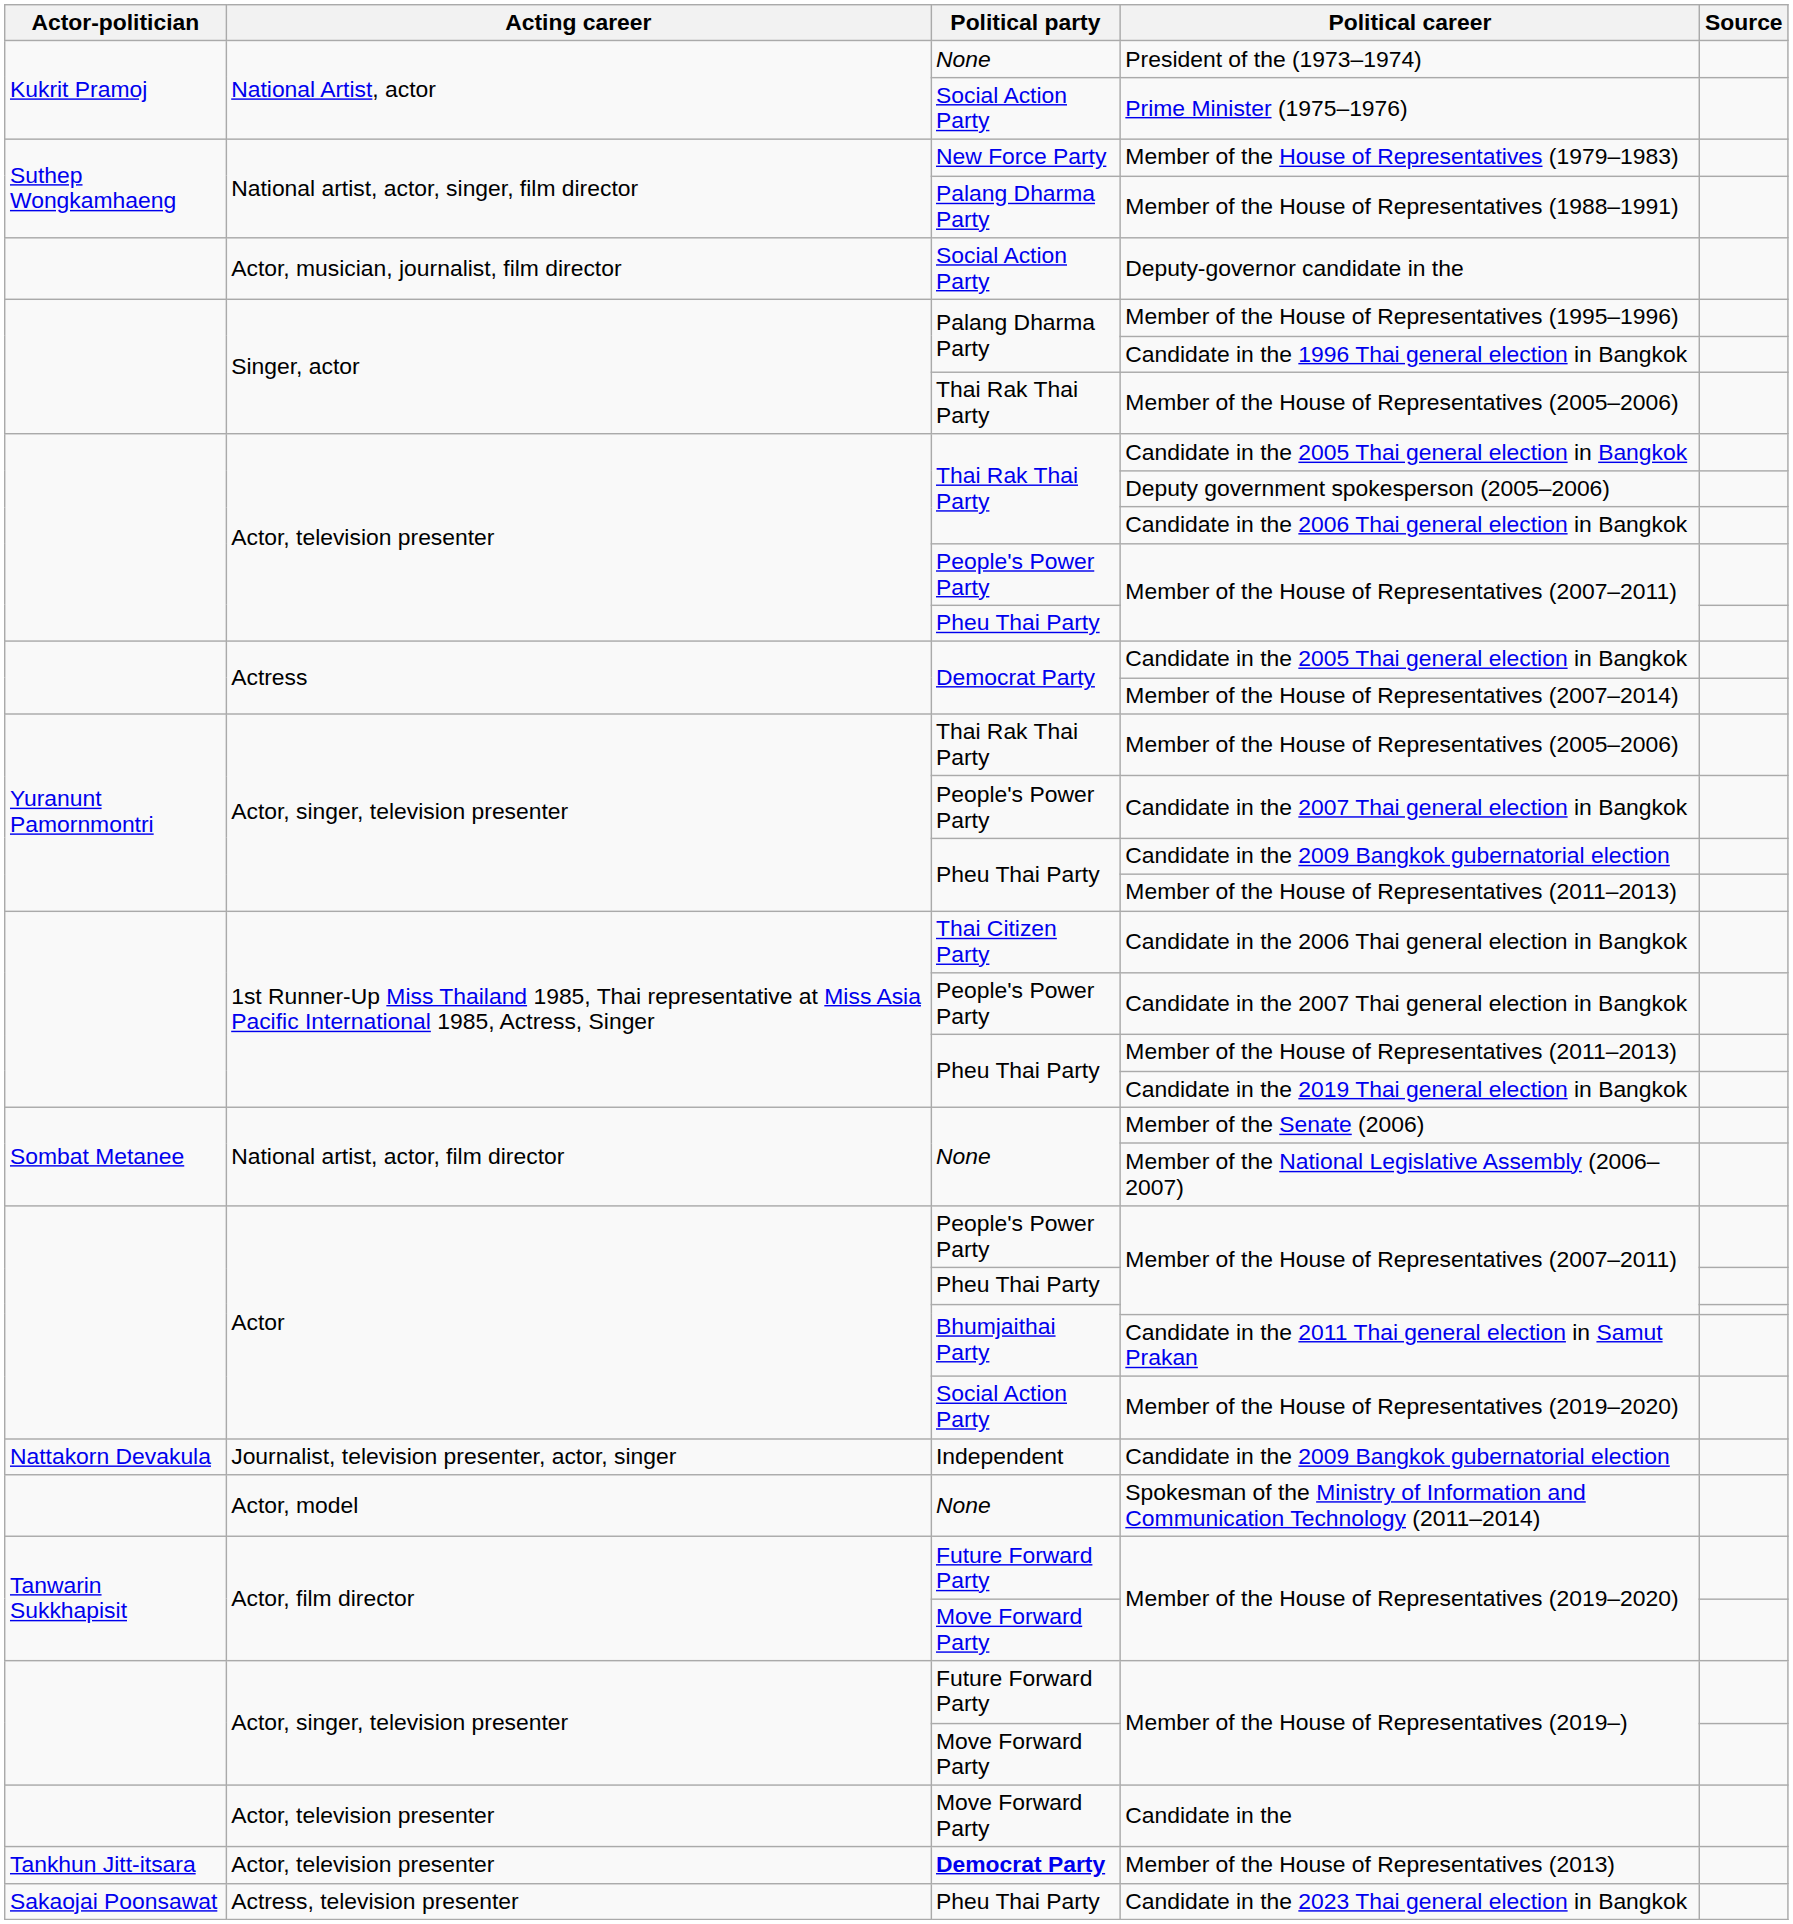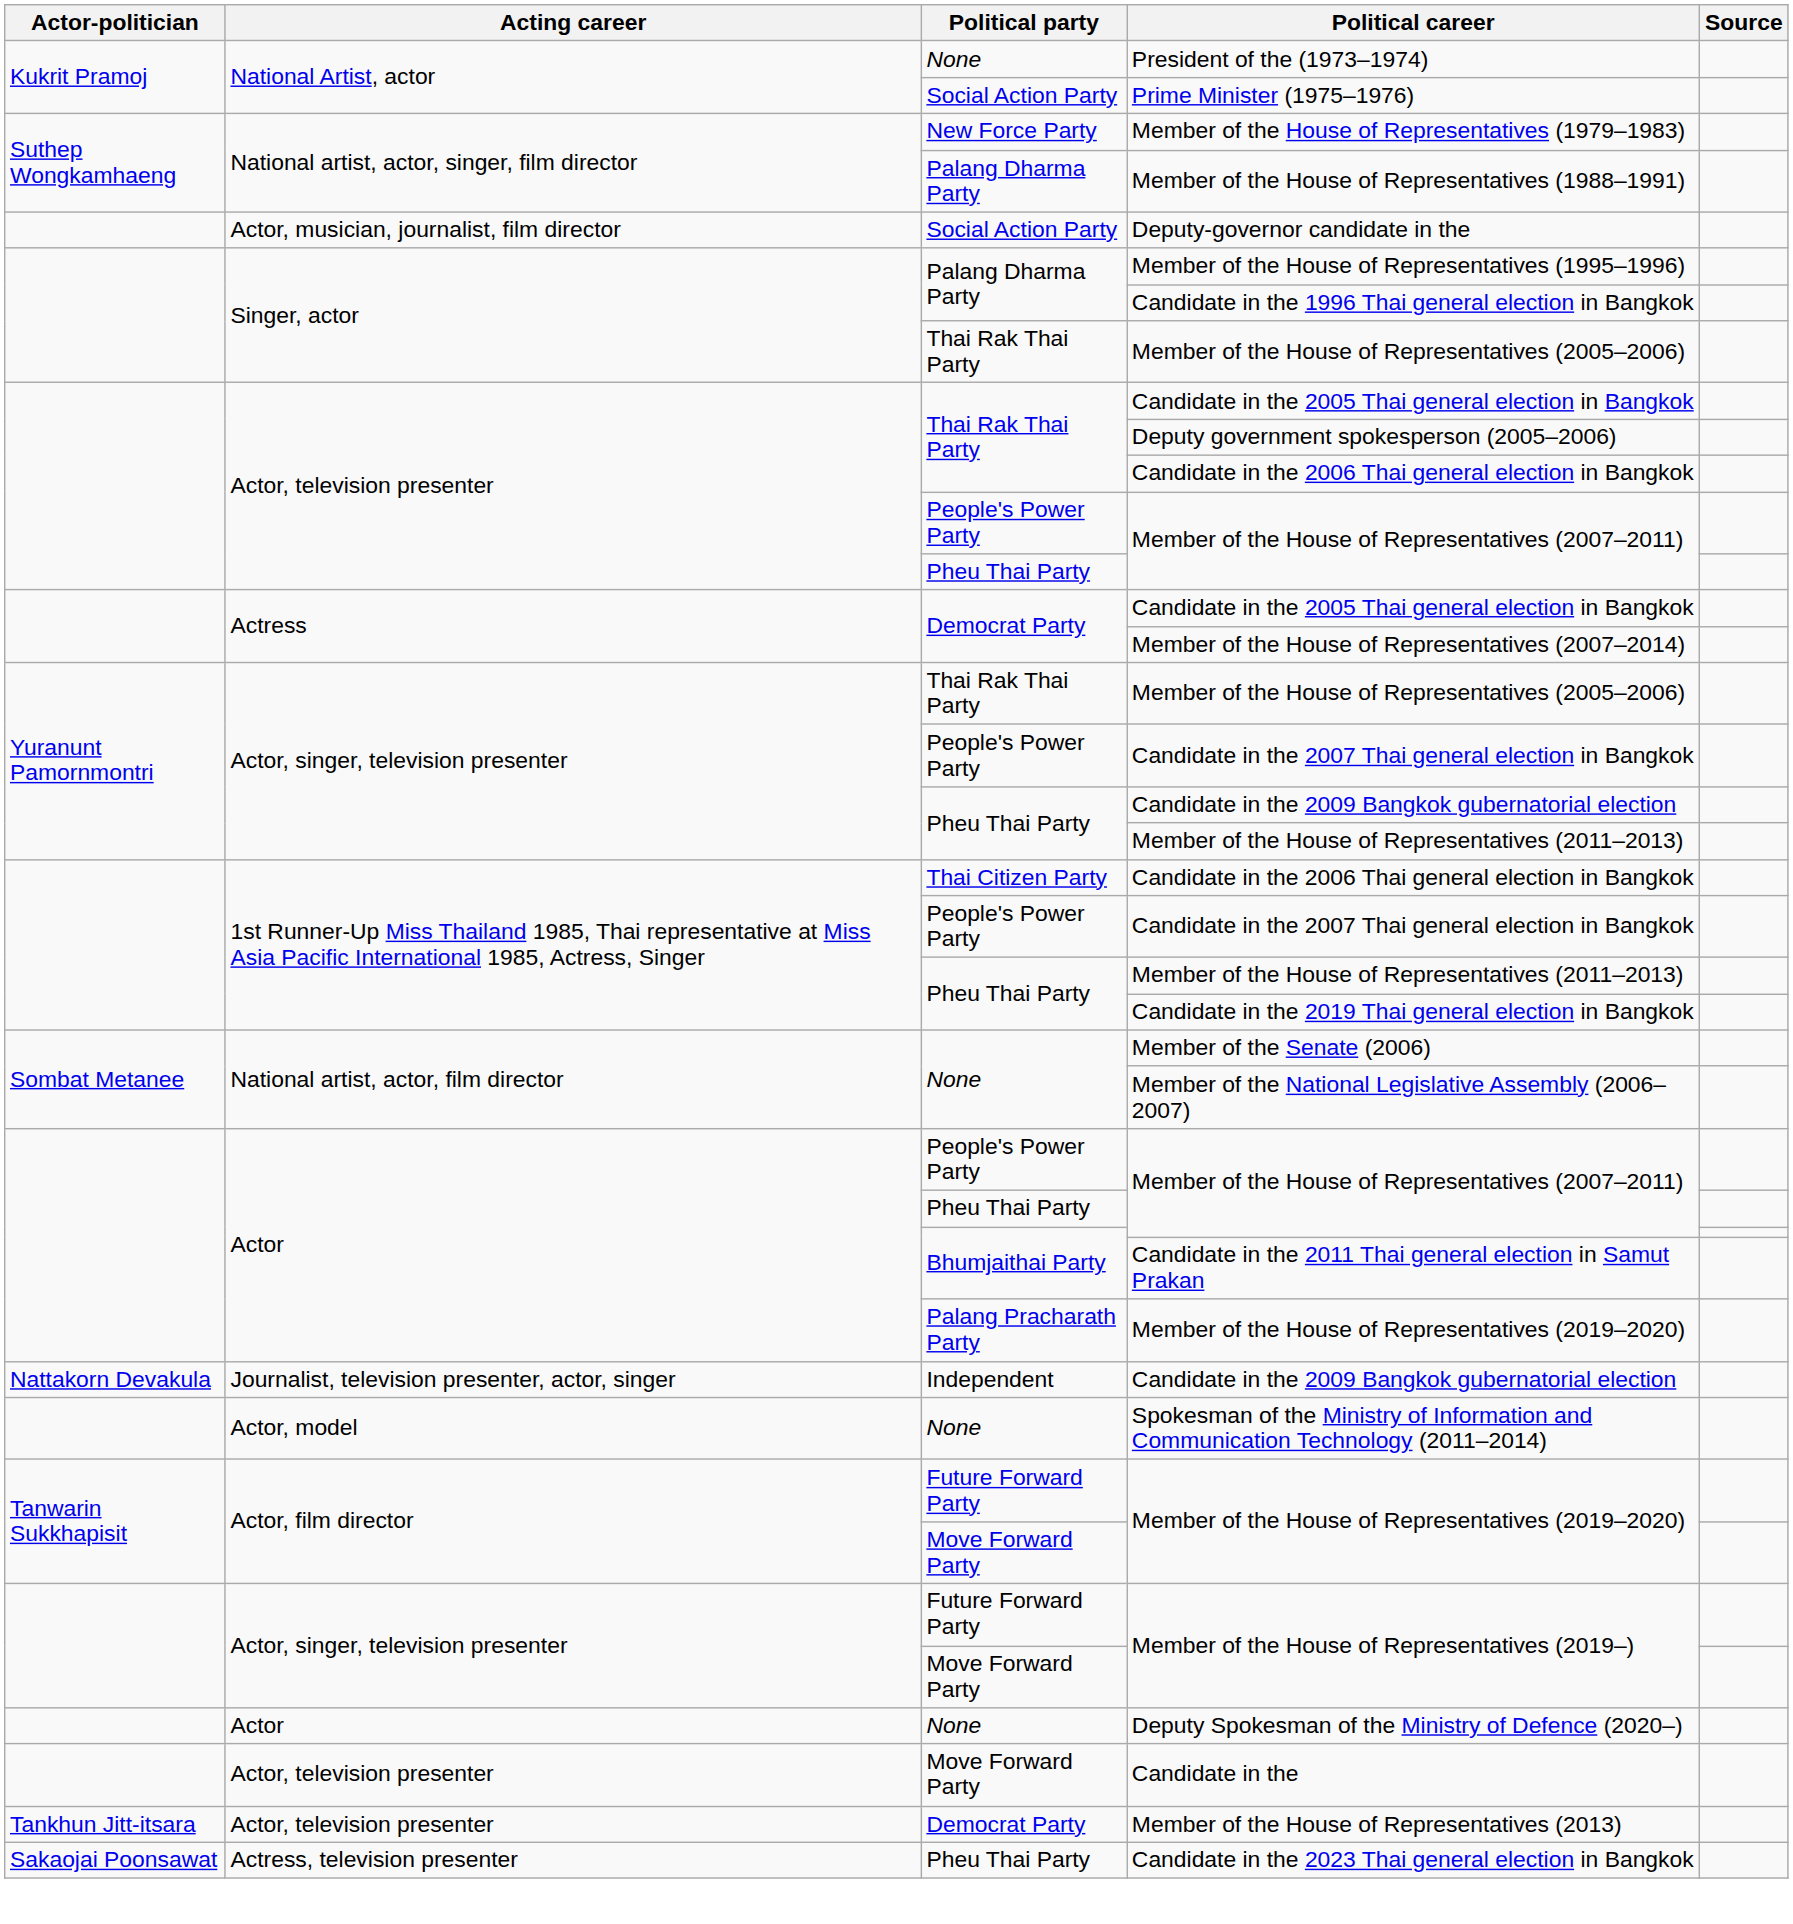 <table class="wikitable sortable">
 <tr>
 <th>Actor-politician</th>
 <th>Acting career</th>
 <th>Political party</th>
 <th>Political career</th>
 <th>Source</th>
 </tr>
 <tr>
 <td rowspan="2" data-sort-value="Pramoj, Kukrit"><a href='#'>Kukrit Pramoj</a></td>
 <td rowspan="2"><a href='#'>National Artist</a>, actor</td>
 <td><em>None</em></td>
 <td>President of the  (1973–1974)</td>
 <td></td>
 </tr>
 <tr>
 <td><a href='#'>Social Action Party</a></td>
 <td><a href='#'>Prime Minister</a> (1975–1976)</td>
 <td></td>
 </tr>
 <tr>
 <td rowspan="2" data-sort-value="Wongkamhaeng, Suthep"><a href='#'>Suthep Wongkamhaeng</a></td>
 <td rowspan="2">National artist, actor, singer, film director</td>
 <td><a href='#'>New Force Party</a></td>
 <td>Member of the <a href='#'>House of Representatives</a> (1979–1983)</td>
 <td></td>
 </tr>
 <tr>
 <td><a href='#'>Palang Dharma Party</a></td>
 <td>Member of the House of Representatives (1988–1991)</td>
 <td></td>
 </tr>
 <tr>
 <td data-sort-value="Wongmontha, Seri"></td>
 <td>Actor, musician, journalist, film director</td>
 <td><a href='#'>Social Action Party</a></td>
 <td>Deputy-governor candidate in the </td>
 <td></td>
 </tr>
 <tr>
 <td rowspan="3" data-sort-value="Arisman, Pongruangrong"></td>
 <td rowspan="3">Singer, actor</td>
 <td rowspan="2">Palang Dharma Party</td>
 <td>Member of the House of Representatives (1995–1996)</td>
 <td></td>
 </tr>
 <tr>
 <td>Candidate in the <a href='#'>1996 Thai general election</a> in Bangkok</td>
 <td></td>
 </tr>
 <tr>
 <td>Thai Rak Thai Party</td>
 <td>Member of the House of Representatives (2005–2006)</td>
 <td></td>
 </tr>
 <tr>
 <td rowspan="5" data-sort-value="Punnakant, Danuporn"></td>
 <td rowspan="5">Actor, television presenter</td>
 <td rowspan="3"><a href='#'>Thai Rak Thai Party</a></td>
 <td>Candidate in the <a href='#'>2005 Thai general election</a> in <a href='#'>Bangkok</a></td>
 <td></td>
 </tr>
 <tr>
 <td>Deputy government spokesperson (2005–2006)</td>
 <td></td>
 </tr>
 <tr>
 <td>Candidate in the <a href='#'>2006 Thai general election</a> in Bangkok</td>
 <td></td>
 </tr>
 <tr>
 <td><a href='#'>People's Power Party</a></td>
 <td rowspan="2">Member of the House of Representatives (2007–2011)</td>
 <td></td>
 </tr>
 <tr>
 <td><a href='#'>Pheu Thai Party</a></td>
 <td></td>
 </tr>
 <tr>
 <td rowspan="2" data-sort-value="Benjasiriwan, Nattaya"></td>
 <td rowspan="2">Actress</td>
 <td rowspan="2"><a href='#'>Democrat Party</a></td>
 <td>Candidate in the <a href='#'>2005 Thai general election</a> in Bangkok</td>
 <td></td>
 </tr>
 <tr>
 <td>Member of the House of Representatives (2007–2014)</td>
 <td></td>
 </tr>
 <tr>
 <td rowspan="4" data-sort-value="Pamornmontri, Yuranunt"><a href='#'>Yuranunt Pamornmontri</a></td>
 <td rowspan="4">Actor, singer, television presenter</td>
 <td>Thai Rak Thai Party</td>
 <td>Member of the House of Representatives (2005–2006)</td>
 <td></td>
 </tr>
 <tr>
 <td>People's Power Party</td>
 <td>Candidate in the <a href='#'>2007 Thai general election</a> in Bangkok</td>
 <td></td>
 </tr>
 <tr>
 <td rowspan="2">Pheu Thai Party</td>
 <td>Candidate in the <a href='#'>2009 Bangkok gubernatorial election</a></td>
 <td></td>
 </tr>
 <tr>
 <td>Member of the House of Representatives (2011–2013)</td>
 <td></td>
 </tr>
 <tr>
 <td rowspan="4" data-sort-value="Vajropala, Leelavadee"></td>
 <td rowspan="4">1st Runner-Up <a href='#'>Miss Thailand</a> 1985, Thai representative at <a href='#'>Miss Asia Pacific International</a> 1985, Actress, Singer</td>
 <td><a href='#'>Thai Citizen Party</a></td>
 <td>Candidate in the 2006 Thai general election in Bangkok</td>
 <td></td>
 </tr>
 <tr>
 <td>People's Power Party</td>
 <td>Candidate in the 2007 Thai general election in Bangkok</td>
 <td></td>
 </tr>
 <tr>
 <td rowspan="2">Pheu Thai Party</td>
 <td>Member of the House of Representatives (2011–2013)</td>
 <td></td>
 </tr>
 <tr>
 <td>Candidate in the <a href='#'>2019 Thai general election</a> in Bangkok</td>
 <td></td>
 </tr>
 <tr>
 <td rowspan="2" data-sort-value="Metanee, Sombat"><a href='#'>Sombat Metanee</a></td>
 <td rowspan="2">National artist, actor, film director</td>
 <td rowspan="2"><em>None</em></td>
 <td>Member of the <a href='#'>Senate</a> (2006)</td>
 <td></td>
 </tr>
 <tr>
 <td>Member of the <a href='#'>National Legislative Assembly</a> (2006–2007)</td>
 <td></td>
 </tr>
 <tr>
 <td rowspan="5" data-sort-value="Sutinpeuk, Krungsriwilai"></td>
 <td rowspan="5">Actor</td>
 <td>People's Power Party</td>
 <td rowspan="3">Member of the House of Representatives (2007–2011)</td>
 <td></td>
 </tr>
 <tr>
 <td>Pheu Thai Party</td>
 <td></td>
 </tr>
 <tr>
 <td rowspan="2"><a href='#'>Bhumjaithai Party</a></td>
 <td></td>
 </tr>
 <tr>
 <td>Candidate in the <a href='#'>2011 Thai general election</a> in <a href='#'>Samut Prakan</a></td>
 <td></td>
 </tr>
 <tr>
-<td><a href='#'>Social Action Party</a></td>
+<td><a href='#'>Palang Pracharath Party</a></td>
 <td>Member of the House of Representatives (2019–2020)</td>
 <td></td>
 </tr>
 <tr>
 <td data-sort-value="Devakula, Nattakorn"><a href='#'>Nattakorn Devakula</a></td>
 <td>Journalist, television presenter, actor, singer</td>
 <td>Independent</td>
 <td>Candidate in the <a href='#'>2009 Bangkok gubernatorial election</a></td>
 <td></td>
 </tr>
 <tr>
 <td data-sort-value="Tejanarong, Songkran"></td>
 <td>Actor, model</td>
 <td><em>None</em></td>
 <td>Spokesman of the <a href='#'>Ministry of Information and Communication Technology</a> (2011–2014)</td>
 <td></td>
 </tr>
 <tr>
 <td rowspan="2" data-sort-value="Sukkhapisit, Tanwarin"><a href='#'>Tanwarin Sukkhapisit</a></td>
 <td rowspan="2">Actor, film director</td>
 <td><a href='#'>Future Forward Party</a></td>
 <td rowspan="2">Member of the House of Representatives (2019–2020)</td>
 <td></td>
 </tr>
 <tr>
 <td><a href='#'>Move Forward Party</a></td>
 <td></td>
 </tr>
 <tr>
 <td rowspan="2" data-sort-value="Assawarungruang, Wayo"></td>
 <td rowspan="2">Actor, singer, television presenter</td>
 <td>Future Forward Party</td>
 <td rowspan="2">Member of the House of Representatives (2019–)</td>
 <td></td>
 </tr>
 <tr>
 <td>Move Forward Party</td>
 <td></td>
 </tr>
 <tr>
+<td data-sort-value="Sawatdee, Wanchana"></td>
+<td>Actor</td>
+<td><em>None</em></td>
+<td>Deputy Spokesman of the <a href='#'>Ministry of Defence</a> (2020–)</td>
+<td></td>
+</tr>
+<tr>
 <td data-sort-value="Tieansuwan, Karoonpon"></td>
 <td>Actor, television presenter</td>
 <td>Move Forward Party</td>
 <td>Candidate in the </td>
 <td></td>
 </tr>
 <tr>
 <td><a href='#'>Tankhun Jitt-itsara</a></td>
 <td>Actor, television presenter</td>
-<td><strong><a href='#'>Democrat Party</a></strong></td>
+<td><a href='#'>Democrat Party</a></td>
 <td>Member of the House of Representatives (2013)</td>
 <td></td>
 </tr>
 <tr>
 <td><a href='#'>Sakaojai Poonsawat</a></td>
 <td>Actress, television presenter</td>
 <td>Pheu Thai Party</td>
 <td>Candidate in the <a href='#'>2023 Thai general election</a> in Bangkok</td>
 </tr>
 </table>
